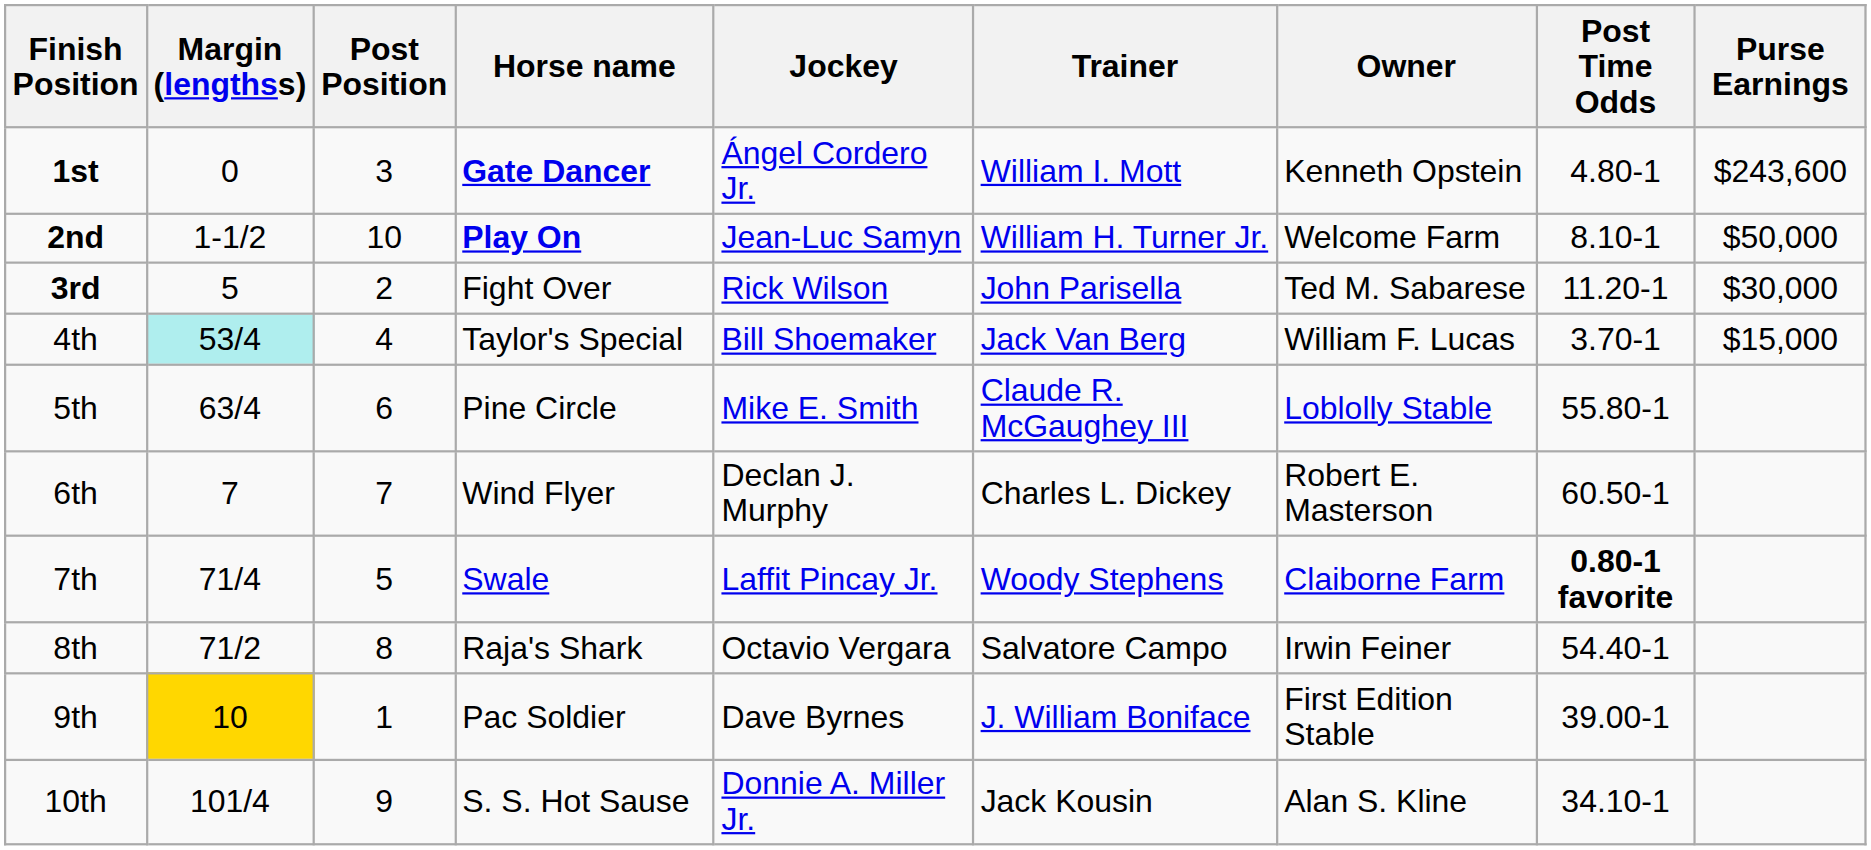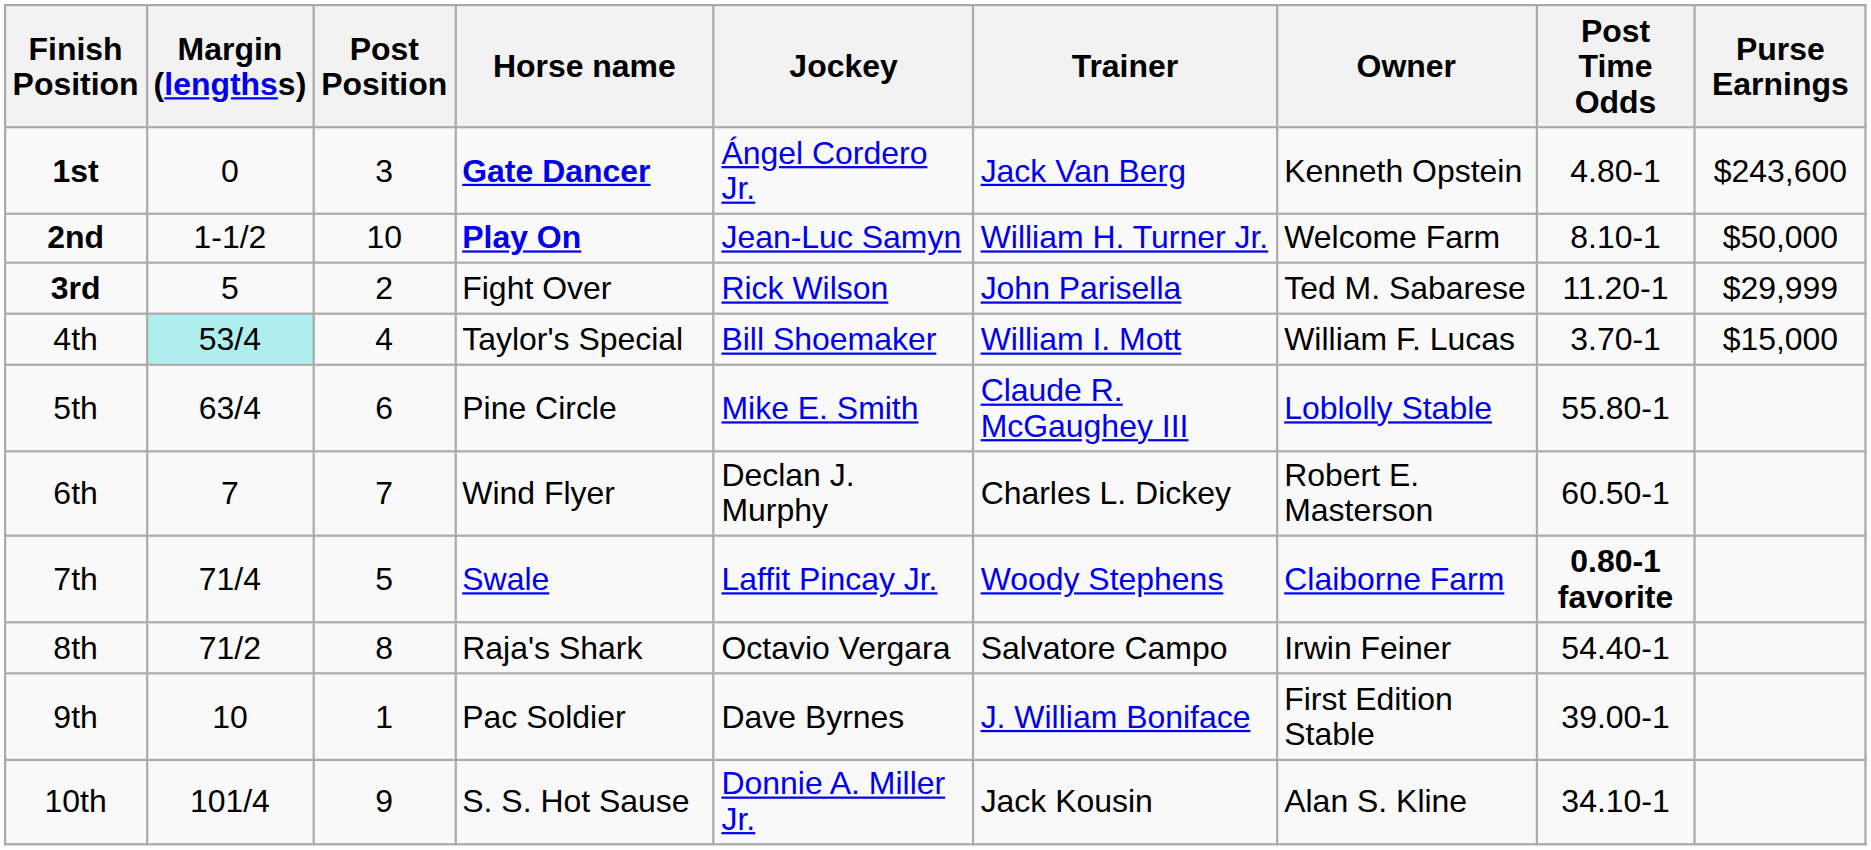 <table class="wikitable sortable" | border="2" cellpadding="1" style="border-collapse: collapse; font-size:90%">
 <tr>
 <th width="45px">Finish <br> Position</th>
 <th width="45px">Margin<br> <span>(<a href='#'>lengths</a>s)</span></th>
 <th width="40px">Post <br> Position</th>
 <th width="110px">Horse name</th>
 <th width="110px">Jockey</th>
 <th width="130px">Trainer</th>
 <th width="110px">Owner</th>
 <th width="65px">Post Time <br> Odds</th>
 <th width="70px">Purse <br> Earnings</th>
 </tr>
 <tr>
 <td align=center><strong>1<span>st</span></strong></td>
 <td align=center>0</td>
 <td align=center>3</td>
 <td><strong><a href='#'>Gate Dancer</a></strong></td>
 <td><a href='#'>Ángel Cordero Jr.</a></td>
-<td><a href='#'>William I. Mott</a></td>
+<td><a href='#'>Jack Van Berg</a></td>
 <td>Kenneth Opstein</td>
 <td align=center>4.80-1</td>
 <td align=center>$243,600</td>
 </tr>
 <tr>
 <td align=center><strong>2<span>nd</span></strong></td>
 <td align=center>1-<span>1/2</span></td>
 <td align=center>10</td>
 <td><strong><a href='#'>Play On</a></strong></td>
 <td><a href='#'>Jean-Luc Samyn</a></td>
 <td><a href='#'>William H. Turner Jr.</a></td>
 <td>Welcome Farm</td>
 <td align=center>8.10-1</td>
 <td align=center>$50,000</td>
 </tr>
 <tr>
 <td align=center><strong>3<span>rd</span></strong></td>
 <td align=center>5</td>
 <td align=center>2</td>
 <td>Fight Over</td>
 <td><a href='#'>Rick Wilson</a></td>
 <td><a href='#'>John Parisella</a></td>
 <td>Ted M. Sabarese</td>
 <td align=center>11.20-1</td>
-<td align=center>$30,000</td>
+<td align=center>$29,999</td>
 </tr>
 <tr>
 <td align=center>4<span>th</span></td>
 <td align=center style="background: paleturquoise;">5<span>3/4</span></td>
 <td align=center>4</td>
 <td>Taylor's Special</td>
 <td><a href='#'>Bill Shoemaker</a></td>
-<td><a href='#'>Jack Van Berg</a></td>
+<td><a href='#'>William I. Mott</a></td>
 <td>William F. Lucas</td>
 <td align=center>3.70-1</td>
 <td align=center>$15,000</td>
 </tr>
 <tr>
 <td align=center>5<span>th</span></td>
 <td align=center>6<span>3/4</span></td>
 <td align=center>6</td>
 <td>Pine Circle</td>
 <td><a href='#'>Mike E. Smith</a></td>
 <td><a href='#'>Claude R. McGaughey III</a></td>
 <td><a href='#'>Loblolly Stable</a></td>
 <td align=center>55.80-1</td>
 <td align=center></td>
 </tr>
 <tr>
 <td align=center>6<span>th</span></td>
 <td align=center>7</td>
 <td align=center>7</td>
 <td>Wind Flyer</td>
 <td>Declan J. Murphy</td>
 <td>Charles L. Dickey</td>
 <td>Robert E. Masterson</td>
 <td align=center>60.50-1</td>
 <td></td>
 </tr>
 <tr>
 <td align=center>7<span>th</span></td>
 <td align=center>7<span>1/4</span></td>
 <td align=center>5</td>
 <td><a href='#'>Swale</a></td>
 <td><a href='#'>Laffit Pincay Jr.</a></td>
 <td><a href='#'>Woody Stephens</a></td>
 <td><a href='#'>Claiborne Farm</a></td>
 <td align=center><strong>0.80-1</strong><br><strong><span>favorite</span></strong></td>
 <td></td>
 </tr>
 <tr>
 <td align=center>8<span>th</span></td>
 <td align=center>7<span>1/2</span></td>
 <td align=center>8</td>
 <td>Raja's Shark</td>
 <td>Octavio Vergara</td>
 <td>Salvatore Campo</td>
 <td>Irwin Feiner</td>
 <td align=center>54.40-1</td>
 <td></td>
 </tr>
 <tr>
 <td align=center>9<span>th</span></td>
-<td align=center style="background: gold;">10</td>
+<td align=center>10</td>
 <td align=center>1</td>
 <td>Pac Soldier</td>
 <td>Dave Byrnes</td>
 <td><a href='#'>J. William Boniface</a></td>
 <td>First Edition Stable</td>
 <td align=center>39.00-1</td>
 <td></td>
 </tr>
 <tr>
 <td align=center>10<span>th</span></td>
 <td align=center>10<span>1/4</span></td>
 <td align=center>9</td>
 <td>S. S. Hot Sause</td>
 <td><a href='#'>Donnie A. Miller Jr.</a></td>
 <td>Jack Kousin</td>
 <td>Alan S. Kline</td>
 <td align=center>34.10-1</td>
 <td></td>
 </tr>
 </table>
